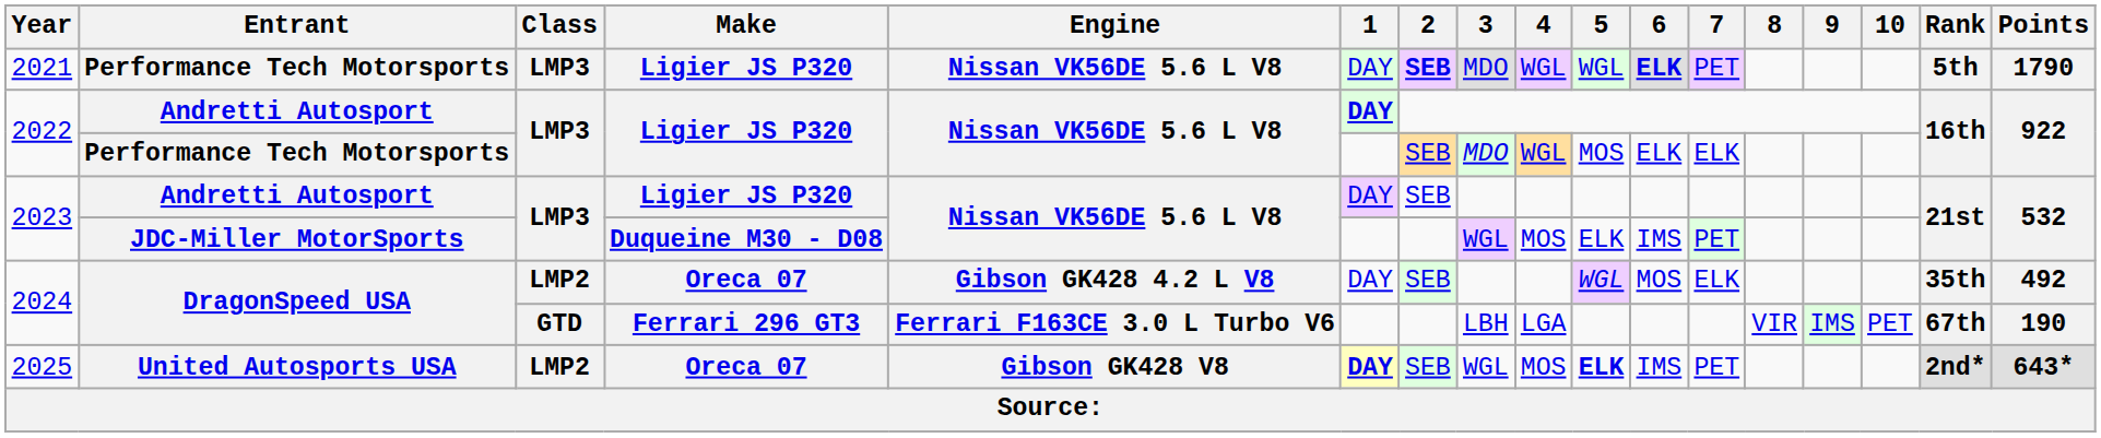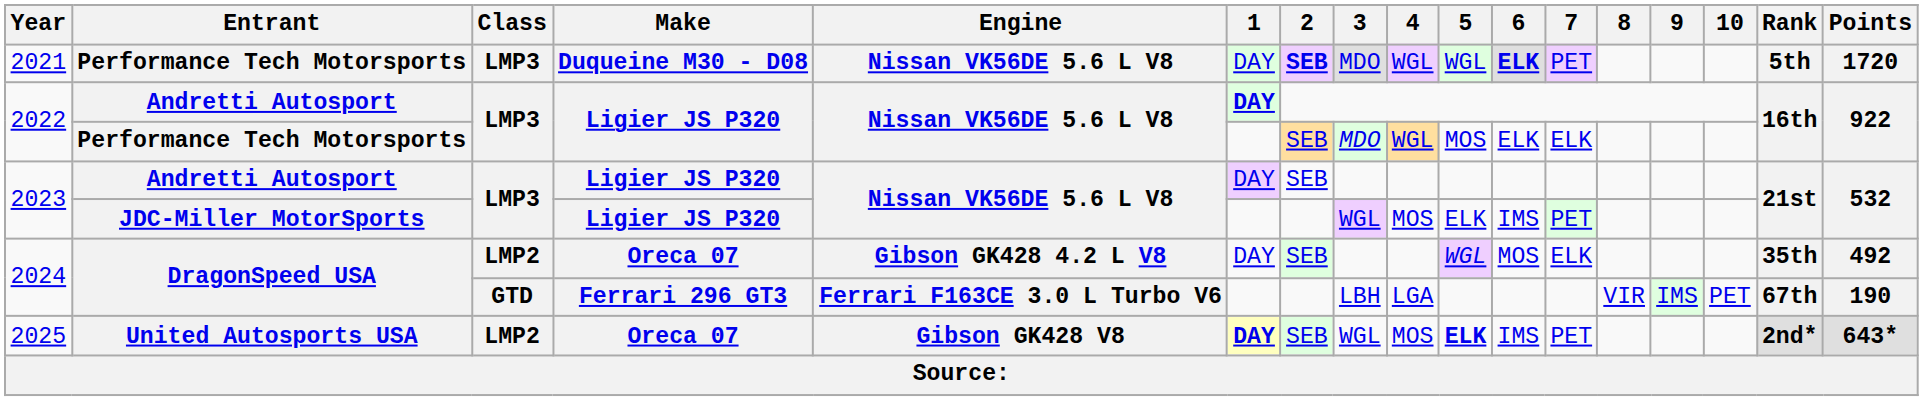 <table class="wikitable" style="text-align:center; font-size:90%">
 <tr>
 <th>Year</th>
 <th>Entrant</th>
 <th>Class</th>
 <th>Make</th>
 <th>Engine</th>
 <th>1</th>
 <th>2</th>
 <th>3</th>
 <th>4</th>
 <th>5</th>
 <th>6</th>
 <th>7</th>
 <th>8</th>
 <th>9</th>
 <th>10</th>
 <th>Rank</th>
 <th>Points</th>
 </tr>
 <tr>
 <td><a href='#'>2021</a></td>
 <th>Performance Tech Motorsports</th>
 <th>LMP3</th>
-<th><a href='#'>Ligier JS P320</a></th>
+<th><a href='#'>Duqueine M30 - D08</a></th>
 <th><a href='#'>Nissan VK56DE</a> 5.6 L V8</th>
 <td style="background:#DFFFDF;"><a href='#'>DAY</a><br></td>
 <td style="background:#EFCFFF;"><strong><a href='#'>SEB</a></strong><br></td>
 <td style="background:#DFDFDF;"><a href='#'>MDO</a><br></td>
 <td style="background:#EFCFFF;"><a href='#'>WGL</a><br></td>
 <td style="background:#DFFFDF;"><a href='#'>WGL</a><br></td>
 <td style="background:#DFDFDF;"><strong><a href='#'>ELK</a></strong><br></td>
 <td style="background:#EFCFFF;"><a href='#'>PET</a><br></td>
 <td></td>
 <td></td>
 <td></td>
 <th>5th</th>
-<th>1790</th>
+<th>1720</th>
 </tr>
 <tr>
 <td rowspan=2><a href='#'>2022</a></td>
 <th><a href='#'>Andretti Autosport</a></th>
 <th rowspan=2>LMP3</th>
 <th rowspan=2><a href='#'>Ligier JS P320</a></th>
 <th rowspan=2><a href='#'>Nissan VK56DE</a> 5.6 L V8</th>
 <td style="background:#DFFFDF;"><strong><a href='#'>DAY</a></strong><br></td>
 <td colspan=9></td>
 <th rowspan=2>16th</th>
 <th rowspan=2>922</th>
 </tr>
 <tr>
 <th>Performance Tech Motorsports</th>
 <td></td>
 <td style="background:#FFDF9F;"><a href='#'>SEB</a><br></td>
 <td style="background:#DFFFDF;"><em><a href='#'>MDO</a></em><br></td>
 <td style="background:#FFDF9F;"><a href='#'>WGL</a><br></td>
 <td><a href='#'>MOS</a></td>
 <td><a href='#'>ELK</a></td>
 <td><a href='#'>ELK</a></td>
 <td></td>
 <td></td>
 </tr>
 <tr>
 <td rowspan=2><a href='#'>2023</a></td>
 <th><a href='#'>Andretti Autosport</a></th>
 <th rowspan=2>LMP3</th>
 <th><a href='#'>Ligier JS P320</a></th>
 <th rowspan=2><a href='#'>Nissan VK56DE</a> 5.6 L V8</th>
 <td style="background:#EFCFFF;"><a href='#'>DAY</a><br></td>
 <td><a href='#'>SEB</a></td>
 <td></td>
 <td></td>
 <td></td>
 <td></td>
 <td></td>
 <td></td>
 <td></td>
 <td></td>
 <th rowspan=2>21st</th>
 <th rowspan=2>532</th>
 </tr>
 <tr>
 <th><a href='#'>JDC-Miller MotorSports</a></th>
-<th><a href='#'>Duqueine M30 - D08</a></th>
+<th><a href='#'>Ligier JS P320</a></th>
 <td></td>
 <td></td>
 <td style="background:#EFCFFF;"><a href='#'>WGL</a><br></td>
 <td><a href='#'>MOS</a></td>
 <td><a href='#'>ELK</a></td>
 <td><a href='#'>IMS</a></td>
 <td style="background:#DFFFDF;"><a href='#'>PET</a><br></td>
 <td></td>
 <td></td>
 <td></td>
 </tr>
 <tr>
 <td rowspan=2><a href='#'>2024</a></td>
 <th rowspan=2><a href='#'>DragonSpeed USA</a></th>
 <th>LMP2</th>
 <th><a href='#'>Oreca 07</a></th>
 <th><a href='#'>Gibson</a> GK428 4.2 L <a href='#'>V8</a></th>
 <td><a href='#'>DAY</a></td>
 <td style="background:#DFFFDF;"><a href='#'>SEB</a><br></td>
 <td></td>
 <td></td>
 <td style="background:#EFCFFF;"><em><a href='#'>WGL</a></em><br></td>
 <td><a href='#'>MOS</a></td>
 <td><a href='#'>ELK</a></td>
 <td></td>
 <td></td>
 <td></td>
 <th>35th</th>
 <th>492</th>
 </tr>
 <tr>
 <th>GTD</th>
 <th><a href='#'>Ferrari 296 GT3</a></th>
 <th><a href='#'>Ferrari F163CE</a> 3.0 L Turbo V6</th>
 <td></td>
 <td></td>
 <td><a href='#'>LBH</a></td>
 <td><a href='#'>LGA</a></td>
 <td></td>
 <td></td>
 <td></td>
 <td><a href='#'>VIR</a></td>
 <td style="background:#DFFFDF;"><a href='#'>IMS</a><br></td>
 <td><a href='#'>PET</a></td>
 <th>67th</th>
 <th>190</th>
 </tr>
 <tr>
 <td><a href='#'>2025</a></td>
 <th><a href='#'>United Autosports USA</a></th>
 <th>LMP2</th>
 <th><a href='#'>Oreca 07</a></th>
 <th><a href='#'>Gibson</a> GK428 V8</th>
 <td style="background:#FFFFBF;"><strong><a href='#'>DAY</a></strong><br></td>
 <td style="background:#DFFFDF;"><a href='#'>SEB</a><br></td>
 <td><a href='#'>WGL</a></td>
 <td><a href='#'>MOS</a></td>
 <td><strong><a href='#'>ELK</a></strong></td>
 <td><a href='#'>IMS</a></td>
 <td><a href='#'>PET</a></td>
 <td></td>
 <td></td>
 <td></td>
 <th style="background:#DFDFDF;">2nd*</th>
 <th style="background:#DFDFDF;">643*</th>
 </tr>
 <tr>
 <th colspan="17">Source:</th>
 </tr>
 </table>
